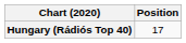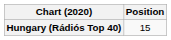 <table class="wikitable plainrowheaders" style="text-align:center">
 <tr>
 <th scope="col">Chart (2020)</th>
 <th scope="col">Position</th>
 </tr>
 <tr>
 <th scope="row">Hungary (Rádiós Top 40)</th>
-<td>17</td>
+<td>15</td>
 </tr>
 </table>
